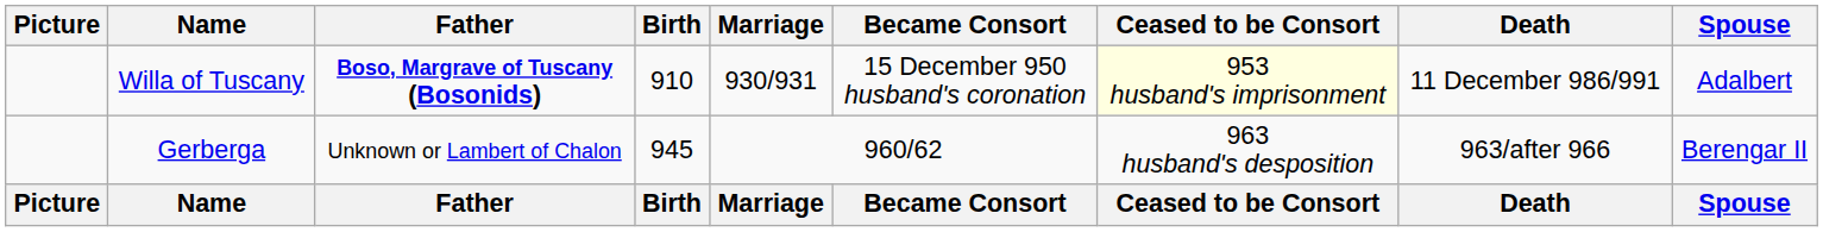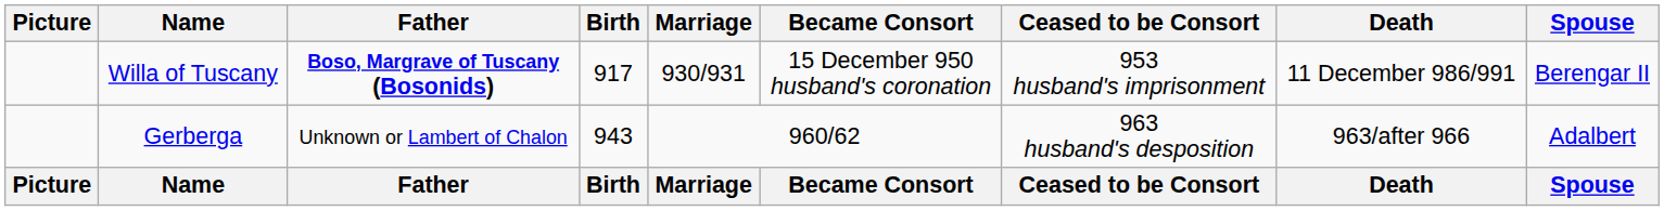 <table width=90% class="wikitable">
 <tr>
 <th>Picture</th>
 <th>Name</th>
 <th>Father</th>
 <th>Birth</th>
 <th>Marriage</th>
 <th>Became Consort</th>
 <th>Ceased to be Consort</th>
 <th>Death</th>
 <th><a href='#'>Spouse</a></th>
 </tr>
 <tr>
 <td align=center></td>
 <td align=center><a href='#'>Willa of Tuscany</a></td>
 <td align="center"><strong><small><a href='#'>Boso, Margrave of Tuscany</a></small><br>(<a href='#'>Bosonids</a>)</strong></td>
-<td align="center">910</td>
+<td align="center">917</td>
 <td align="center">930/931</td>
 <td align="center">15 December 950<br><em>husband's coronation</em></td>
-<td align="center" style="background: lightyellow;">953<br><em>husband's imprisonment</em></td>
+<td align="center">953<br><em>husband's imprisonment</em></td>
 <td align="center">11 December 986/991</td>
-<td align="center"><a href='#'>Adalbert</a></td>
+<td align="center"><a href='#'>Berengar II</a></td>
 </tr>
 <tr>
 <td align="center"></td>
 <td align="center"><a href='#'>Gerberga</a></td>
 <td align="center"><small>Unknown or <a href='#'>Lambert of Chalon</a></small></td>
-<td align="center">945</td>
+<td align="center">943</td>
 <td align="center" colspan="2">960/62</td>
 <td align="center">963<br><em>husband's desposition</em></td>
 <td align="center">963/after 966</td>
-<td align="center"><a href='#'>Berengar II</a></td>
+<td align="center"><a href='#'>Adalbert</a></td>
 </tr>
 <tr>
 <th>Picture</th>
 <th>Name</th>
 <th>Father</th>
 <th>Birth</th>
 <th>Marriage</th>
 <th>Became Consort</th>
 <th>Ceased to be Consort</th>
 <th>Death</th>
 <th><a href='#'>Spouse</a></th>
 </tr>
 </table>
